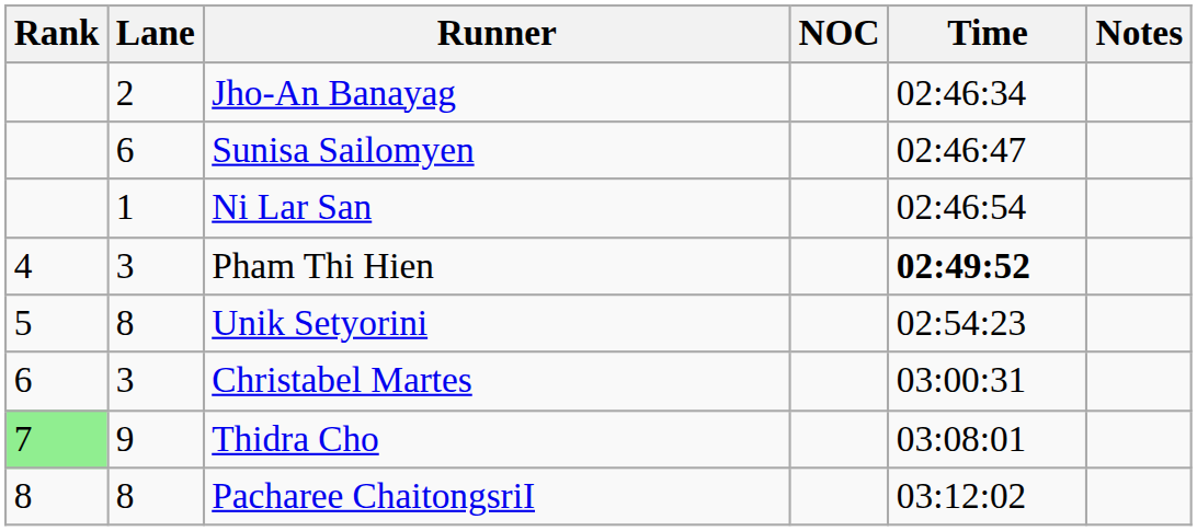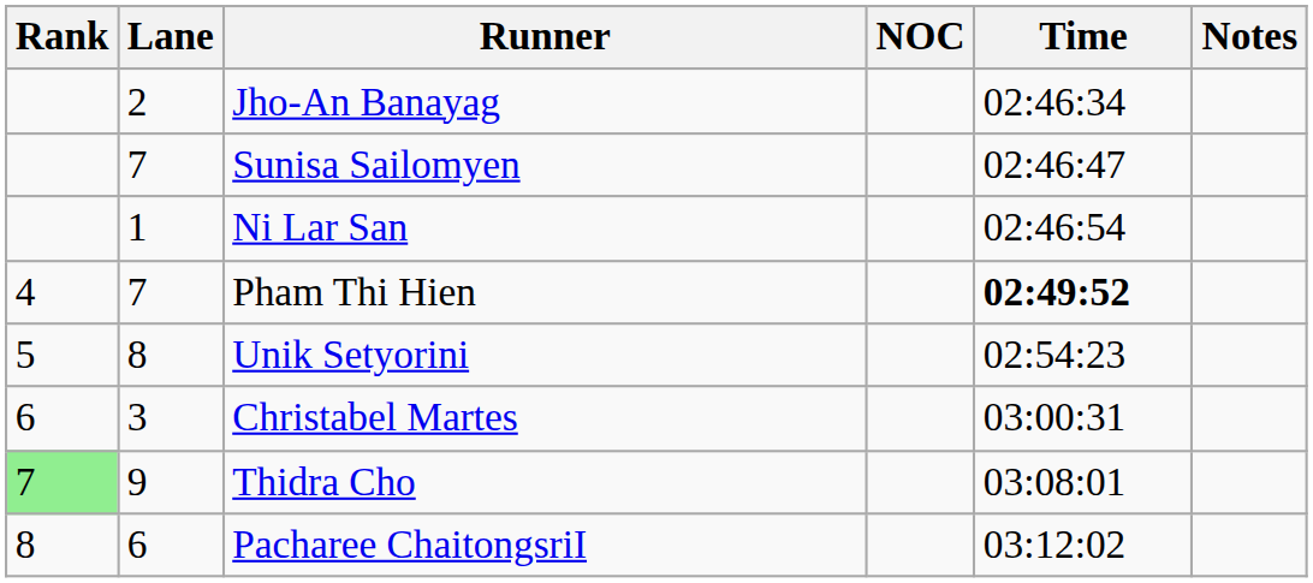 <table class="wikitable sortable" style="text-align:Left">
 <tr>
 <th width=10>Rank</th>
 <th width=10>Lane</th>
 <th width=250>Runner</th>
 <th width=10>NOC</th>
 <th width=80>Time</th>
 <th width=10>Notes</th>
 </tr>
 <tr>
 <td></td>
 <td>2</td>
 <td><a href='#'>Jho-An Banayag</a></td>
 <td></td>
 <td>02:46:34</td>
 <td></td>
 </tr>
 <tr>
 <td></td>
-<td>6</td>
+<td>7</td>
 <td><a href='#'>Sunisa Sailomyen</a></td>
 <td></td>
 <td>02:46:47</td>
 <td></td>
 </tr>
 <tr>
 <td></td>
 <td>1</td>
 <td><a href='#'>Ni Lar San</a></td>
 <td></td>
 <td>02:46:54</td>
 <td></td>
 </tr>
 <tr>
 <td>4</td>
-<td>3</td>
+<td>7</td>
 <td>Pham Thi Hien</td>
 <td></td>
 <td><strong>02:49:52</strong></td>
 <td></td>
 </tr>
 <tr>
 <td>5</td>
 <td>8</td>
 <td><a href='#'>Unik Setyorini</a></td>
 <td></td>
 <td>02:54:23</td>
 <td></td>
 </tr>
 <tr>
 <td>6</td>
 <td>3</td>
 <td><a href='#'>Christabel Martes</a></td>
 <td></td>
 <td>03:00:31</td>
 <td></td>
 </tr>
 <tr>
 <td style="background: lightgreen;">7</td>
 <td>9</td>
 <td><a href='#'>Thidra Cho</a></td>
 <td></td>
 <td>03:08:01</td>
 <td></td>
 </tr>
 <tr>
 <td>8</td>
-<td>8</td>
+<td>6</td>
 <td><a href='#'>Pacharee ChaitongsriI</a></td>
 <td></td>
 <td>03:12:02</td>
 <td></td>
 </tr>
 </table>
